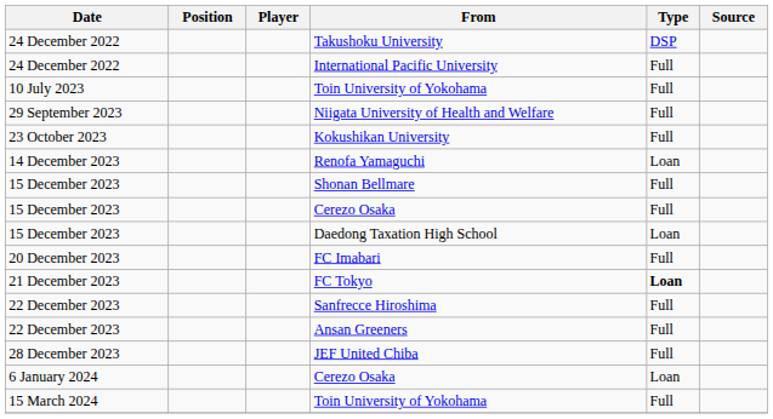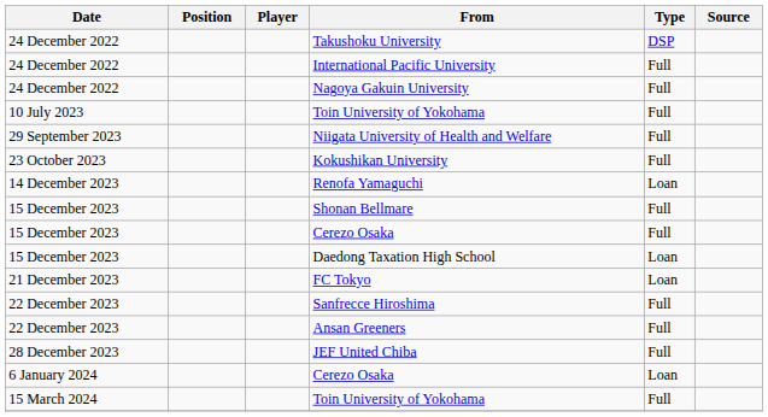 <table class="wikitable sortable" style="width:90%; text-align:center; font-size:95%; text-align:left;">
 <tr>
 <th>Date</th>
 <th>Position</th>
 <th>Player</th>
 <th>From</th>
 <th>Type</th>
 <th>Source</th>
 </tr>
 <tr>
 <td>24 December 2022</td>
 <td></td>
 <td></td>
 <td> <a href='#'>Takushoku University</a></td>
 <td><a href='#'>DSP</a></td>
 <td></td>
 </tr>
 <tr>
 <td>24 December 2022</td>
 <td></td>
 <td></td>
 <td> <a href='#'>International Pacific University</a></td>
+<td>Full</td>
+<td></td>
+</tr>
+<tr>
+<td>24 December 2022</td>
+<td></td>
+<td></td>
+<td> <a href='#'>Nagoya Gakuin University</a></td>
 <td>Full</td>
 <td></td>
 </tr>
 <tr>
 <td>10 July 2023</td>
 <td></td>
 <td></td>
 <td> <a href='#'>Toin University of Yokohama</a></td>
 <td>Full</td>
 <td></td>
 </tr>
 <tr>
 <td>29 September 2023</td>
 <td></td>
 <td></td>
 <td> <a href='#'>Niigata University of Health and Welfare</a></td>
 <td>Full</td>
 <td></td>
 </tr>
 <tr>
 <td>23 October 2023</td>
 <td></td>
 <td></td>
 <td> <a href='#'>Kokushikan University</a></td>
 <td>Full</td>
 <td></td>
 </tr>
 <tr>
 <td>14 December 2023</td>
 <td></td>
 <td></td>
 <td> <a href='#'>Renofa Yamaguchi</a></td>
 <td>Loan</td>
 <td></td>
 </tr>
 <tr>
 <td>15 December 2023</td>
 <td></td>
 <td></td>
 <td> <a href='#'>Shonan Bellmare</a></td>
 <td>Full</td>
 <td></td>
 </tr>
 <tr>
 <td>15 December 2023</td>
 <td></td>
 <td></td>
 <td> <a href='#'>Cerezo Osaka</a></td>
 <td>Full</td>
 <td></td>
 </tr>
 <tr>
 <td>15 December 2023</td>
 <td></td>
 <td></td>
 <td> Daedong Taxation High School</td>
 <td>Loan</td>
 <td></td>
 </tr>
 <tr>
-<td>20 December 2023</td>
-<td></td>
-<td></td>
-<td> <a href='#'>FC Imabari</a></td>
-<td>Full</td>
-<td></td>
-</tr>
-<tr>
 <td>21 December 2023</td>
 <td></td>
 <td></td>
 <td> <a href='#'>FC Tokyo</a></td>
-<td><strong>Loan</strong></td>
+<td>Loan</td>
 <td></td>
 </tr>
 <tr>
 <td>22 December 2023</td>
 <td></td>
 <td></td>
 <td> <a href='#'>Sanfrecce Hiroshima</a></td>
 <td>Full</td>
 <td></td>
 </tr>
 <tr>
 <td>22 December 2023</td>
 <td></td>
 <td></td>
 <td> <a href='#'>Ansan Greeners</a></td>
 <td>Full</td>
 <td></td>
 </tr>
 <tr>
 <td>28 December 2023</td>
 <td></td>
 <td></td>
 <td> <a href='#'>JEF United Chiba</a></td>
 <td>Full</td>
 <td></td>
 </tr>
 <tr>
 <td>6 January 2024</td>
 <td></td>
 <td></td>
 <td> <a href='#'>Cerezo Osaka</a></td>
 <td>Loan</td>
 <td></td>
 </tr>
 <tr>
 <td>15 March 2024</td>
 <td></td>
 <td></td>
 <td> <a href='#'>Toin University of Yokohama</a></td>
 <td>Full</td>
 <td></td>
 </tr>
 <tr>
 </tr>
 </table>
